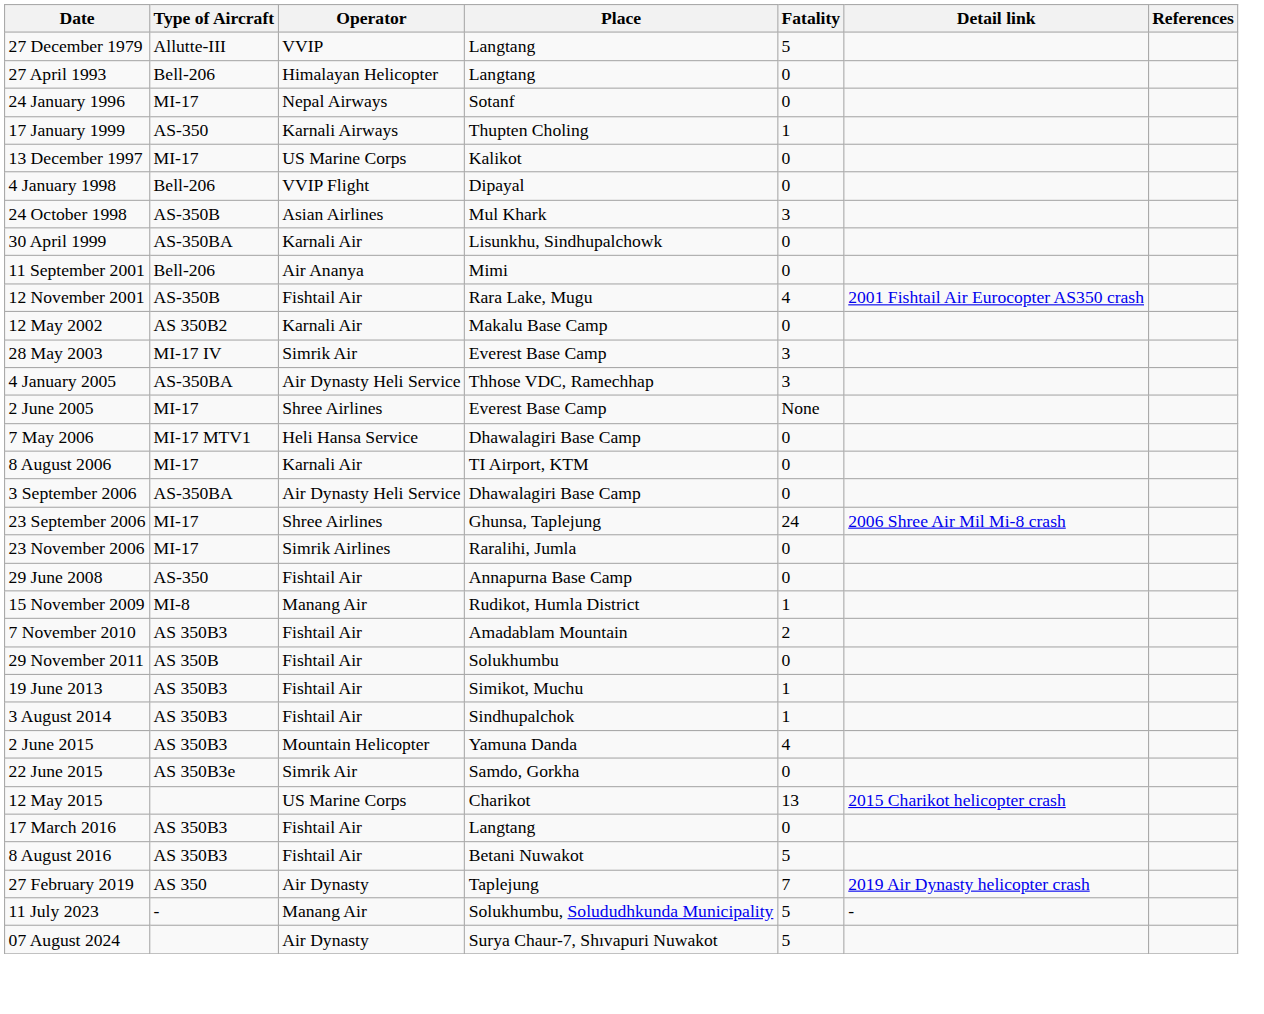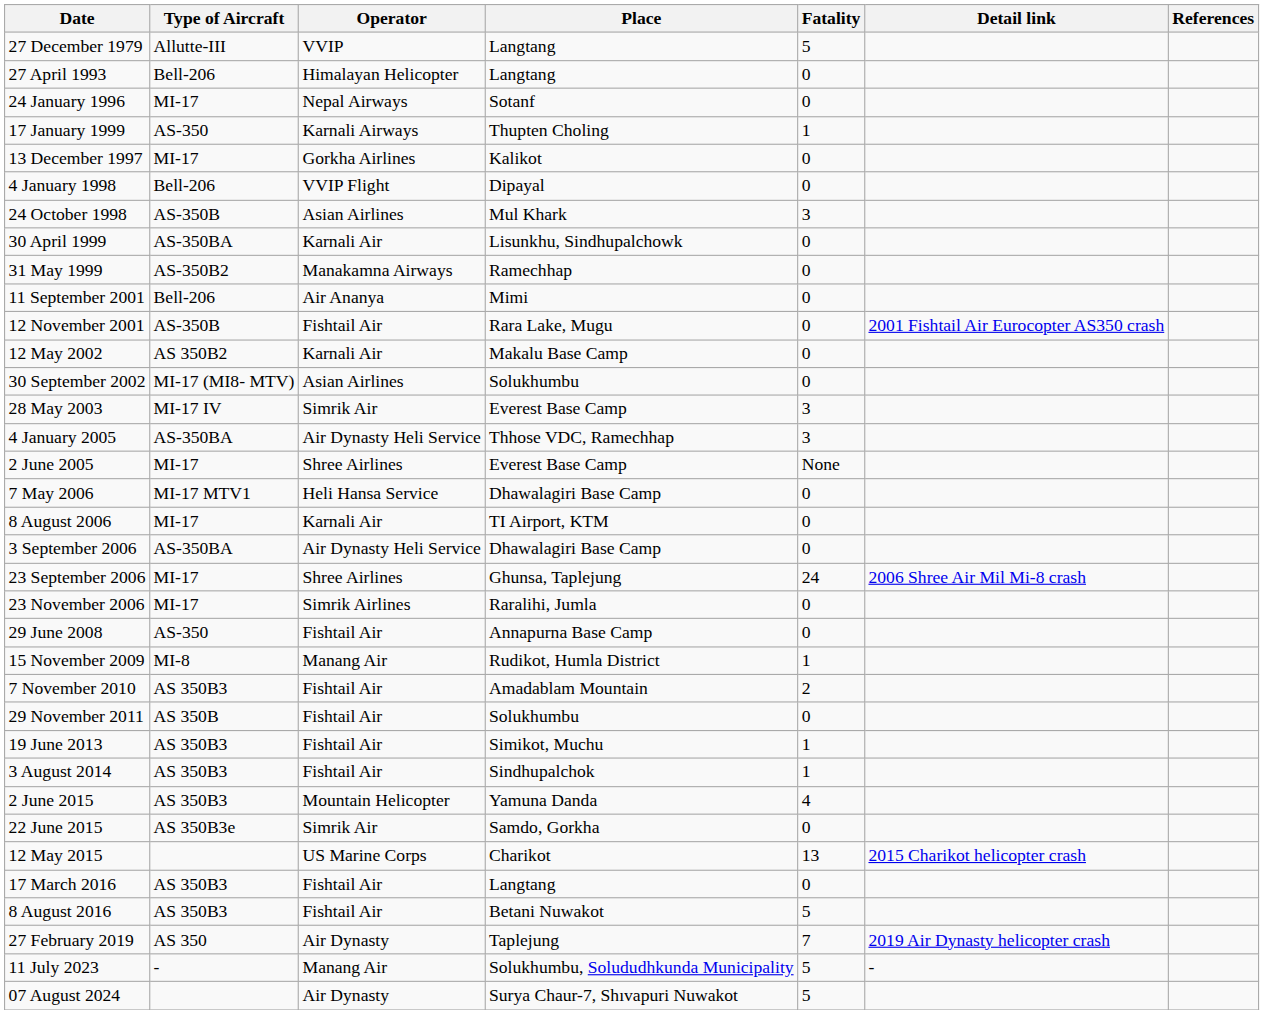 <table class="wikitable sortable">
 <tr>
 <th>Date</th>
 <th>Type of Aircraft</th>
 <th>Operator</th>
 <th>Place</th>
 <th>Fatality</th>
 <th>Detail link</th>
 <th>References</th>
 </tr>
 <tr>
 <td>27 December 1979</td>
 <td>Allutte-III</td>
 <td>VVIP</td>
 <td>Langtang</td>
 <td>5</td>
 <td></td>
 <td></td>
 </tr>
 <tr>
 <td>27 April 1993</td>
 <td>Bell-206</td>
 <td>Himalayan Helicopter</td>
 <td>Langtang</td>
 <td>0</td>
 <td></td>
 <td></td>
 </tr>
 <tr>
 <td>24 January 1996</td>
 <td>MI-17</td>
 <td>Nepal Airways</td>
 <td>Sotanf</td>
 <td>0</td>
 <td></td>
 <td></td>
 </tr>
 <tr>
 <td>17 January 1999</td>
 <td>AS-350</td>
 <td>Karnali Airways</td>
 <td>Thupten Choling</td>
 <td>1</td>
 <td></td>
 <td></td>
 </tr>
 <tr>
 <td>13 December 1997</td>
 <td>MI-17</td>
-<td>US Marine Corps</td>
+<td>Gorkha Airlines</td>
 <td>Kalikot</td>
 <td>0</td>
 <td></td>
 <td></td>
 </tr>
 <tr>
 <td>4 January 1998</td>
 <td>Bell-206</td>
 <td>VVIP Flight</td>
 <td>Dipayal</td>
 <td>0</td>
 <td></td>
 <td></td>
 </tr>
 <tr>
 <td>24 October 1998</td>
 <td>AS-350B</td>
 <td>Asian Airlines</td>
 <td>Mul Khark</td>
 <td>3</td>
 <td></td>
 <td></td>
 </tr>
 <tr>
 <td>30 April 1999</td>
 <td>AS-350BA</td>
 <td>Karnali Air</td>
 <td>Lisunkhu, Sindhupalchowk</td>
 <td>0</td>
 <td></td>
 <td></td>
 </tr>
 <tr>
+<td>31 May 1999</td>
+<td>AS-350B2</td>
+<td>Manakamna Airways</td>
+<td>Ramechhap</td>
+<td>0</td>
+<td></td>
+<td></td>
+</tr>
+<tr>
 <td>11 September 2001</td>
 <td>Bell-206</td>
 <td>Air Ananya</td>
 <td>Mimi</td>
 <td>0</td>
 <td></td>
 <td></td>
 </tr>
 <tr>
 <td>12 November 2001</td>
 <td>AS-350B</td>
 <td>Fishtail Air</td>
 <td>Rara Lake, Mugu</td>
-<td>4</td>
+<td>0</td>
 <td><a href='#'>2001 Fishtail Air Eurocopter AS350 crash</a></td>
 <td></td>
 </tr>
 <tr>
 <td>12 May 2002</td>
 <td>AS 350B2</td>
 <td>Karnali Air</td>
 <td>Makalu Base Camp</td>
+<td>0</td>
+<td></td>
+<td></td>
+</tr>
+<tr>
+<td>30 September 2002</td>
+<td>MI-17 (MI8- MTV)</td>
+<td>Asian Airlines</td>
+<td>Solukhumbu</td>
 <td>0</td>
 <td></td>
 <td></td>
 </tr>
 <tr>
 <td>28 May 2003</td>
 <td>MI-17 IV</td>
 <td>Simrik Air</td>
 <td>Everest Base Camp</td>
 <td>3</td>
 <td></td>
 <td></td>
 </tr>
 <tr>
 <td>4 January 2005</td>
 <td>AS-350BA</td>
 <td>Air Dynasty Heli Service</td>
 <td>Thhose VDC, Ramechhap</td>
 <td>3</td>
 <td></td>
 <td></td>
 </tr>
 <tr>
 <td>2 June 2005</td>
 <td>MI-17</td>
 <td>Shree Airlines</td>
 <td>Everest Base Camp</td>
 <td>None</td>
 <td></td>
 <td></td>
 </tr>
 <tr>
 <td>7 May 2006</td>
 <td>MI-17 MTV1</td>
 <td>Heli Hansa Service</td>
 <td>Dhawalagiri Base Camp</td>
 <td>0</td>
 <td></td>
 <td></td>
 </tr>
 <tr>
 <td>8 August 2006</td>
 <td>MI-17</td>
 <td>Karnali Air</td>
 <td>TI Airport, KTM</td>
 <td>0</td>
 <td></td>
 <td></td>
 </tr>
 <tr>
 <td>3 September 2006</td>
 <td>AS-350BA</td>
 <td>Air Dynasty Heli Service</td>
 <td>Dhawalagiri Base Camp</td>
 <td>0</td>
 <td></td>
 <td></td>
 </tr>
 <tr>
 <td>23 September 2006</td>
 <td>MI-17</td>
 <td>Shree Airlines</td>
 <td>Ghunsa, Taplejung</td>
 <td>24</td>
 <td><a href='#'>2006 Shree Air Mil Mi-8 crash</a></td>
 <td></td>
 </tr>
 <tr>
 <td>23 November 2006</td>
 <td>MI-17</td>
 <td>Simrik Airlines</td>
 <td>Raralihi, Jumla</td>
 <td>0</td>
 <td></td>
 <td></td>
 </tr>
 <tr>
 <td>29 June 2008</td>
 <td>AS-350</td>
 <td>Fishtail Air</td>
 <td>Annapurna Base Camp</td>
 <td>0</td>
 <td></td>
 <td></td>
 </tr>
 <tr>
 <td>15 November 2009</td>
 <td>MI-8</td>
 <td>Manang Air</td>
 <td>Rudikot, Humla District</td>
 <td>1</td>
 <td></td>
 <td></td>
 </tr>
 <tr>
 <td>7 November 2010</td>
 <td>AS 350B3</td>
 <td>Fishtail Air</td>
 <td>Amadablam Mountain</td>
 <td>2</td>
 <td></td>
 <td></td>
 </tr>
 <tr>
 <td>29 November 2011</td>
 <td>AS 350B</td>
 <td>Fishtail Air</td>
 <td>Solukhumbu</td>
 <td>0</td>
 <td></td>
 <td></td>
 </tr>
 <tr>
 <td>19 June 2013</td>
 <td>AS 350B3</td>
 <td>Fishtail Air</td>
 <td>Simikot, Muchu</td>
 <td>1</td>
 <td></td>
 <td></td>
 </tr>
 <tr>
 <td>3 August 2014</td>
 <td>AS 350B3</td>
 <td>Fishtail Air</td>
 <td>Sindhupalchok</td>
 <td>1</td>
 <td></td>
 <td></td>
 </tr>
 <tr>
 <td>2 June 2015</td>
 <td>AS 350B3</td>
 <td>Mountain Helicopter</td>
 <td>Yamuna Danda</td>
 <td>4</td>
 <td></td>
 </tr>
 <tr>
 <td>22 June 2015</td>
 <td>AS 350B3e</td>
 <td>Simrik Air</td>
 <td>Samdo, Gorkha</td>
 <td>0</td>
 <td></td>
 <td></td>
 </tr>
 <tr>
 <td>12 May 2015</td>
 <td></td>
 <td>US Marine Corps</td>
 <td>Charikot</td>
 <td>13</td>
 <td><a href='#'>2015 Charikot helicopter crash</a></td>
 <td></td>
 </tr>
 <tr>
 <td>17 March 2016</td>
 <td>AS 350B3</td>
 <td>Fishtail Air</td>
 <td>Langtang</td>
 <td>0</td>
 <td></td>
 <td></td>
 </tr>
 <tr>
 <td>8 August 2016</td>
 <td>AS 350B3</td>
 <td>Fishtail Air</td>
 <td>Betani Nuwakot</td>
 <td>5</td>
 <td></td>
 <td></td>
 </tr>
 <tr>
 <td>27 February 2019</td>
 <td>AS 350</td>
 <td>Air Dynasty</td>
 <td>Taplejung</td>
 <td>7</td>
 <td><a href='#'>2019 Air Dynasty helicopter crash</a></td>
 <td></td>
 </tr>
 <tr>
 <td>11 July 2023</td>
 <td>-</td>
 <td>Manang Air</td>
 <td>Solukhumbu, <a href='#'>Solududhkunda Municipality</a></td>
 <td>5</td>
 <td>-</td>
 <td></td>
 </tr>
 <tr>
 <td>07 August 2024</td>
 <td></td>
 <td>Air Dynasty</td>
 <td>Surya Chaur-7, Shıvapuri Nuwakot</td>
 <td>5</td>
 <td></td>
 </tr>
 </table>
